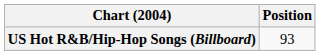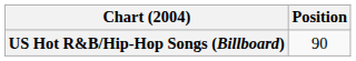 <table class="wikitable plainrowheaders" style="text-align:center">
 <tr>
 <th scope="col">Chart (2004)</th>
 <th scope="col">Position</th>
 </tr>
 <tr>
 <th scope="row">US Hot R&B/Hip-Hop Songs (<em>Billboard</em>)</th>
-<td>93</td>
+<td>90</td>
 </tr>
 </table>
